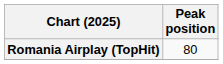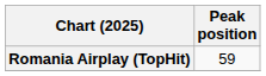 <table class="wikitable plainrowheaders" style="text-align:center">
 <tr>
 <th scope="col">Chart (2025)</th>
 <th scope="col">Peak<br>position</th>
 </tr>
 <tr>
 <th scope="row">Romania Airplay (TopHit)</th>
-<td>80</td>
+<td>59</td>
 </tr>
 <tr>
 </tr>
 </table>
